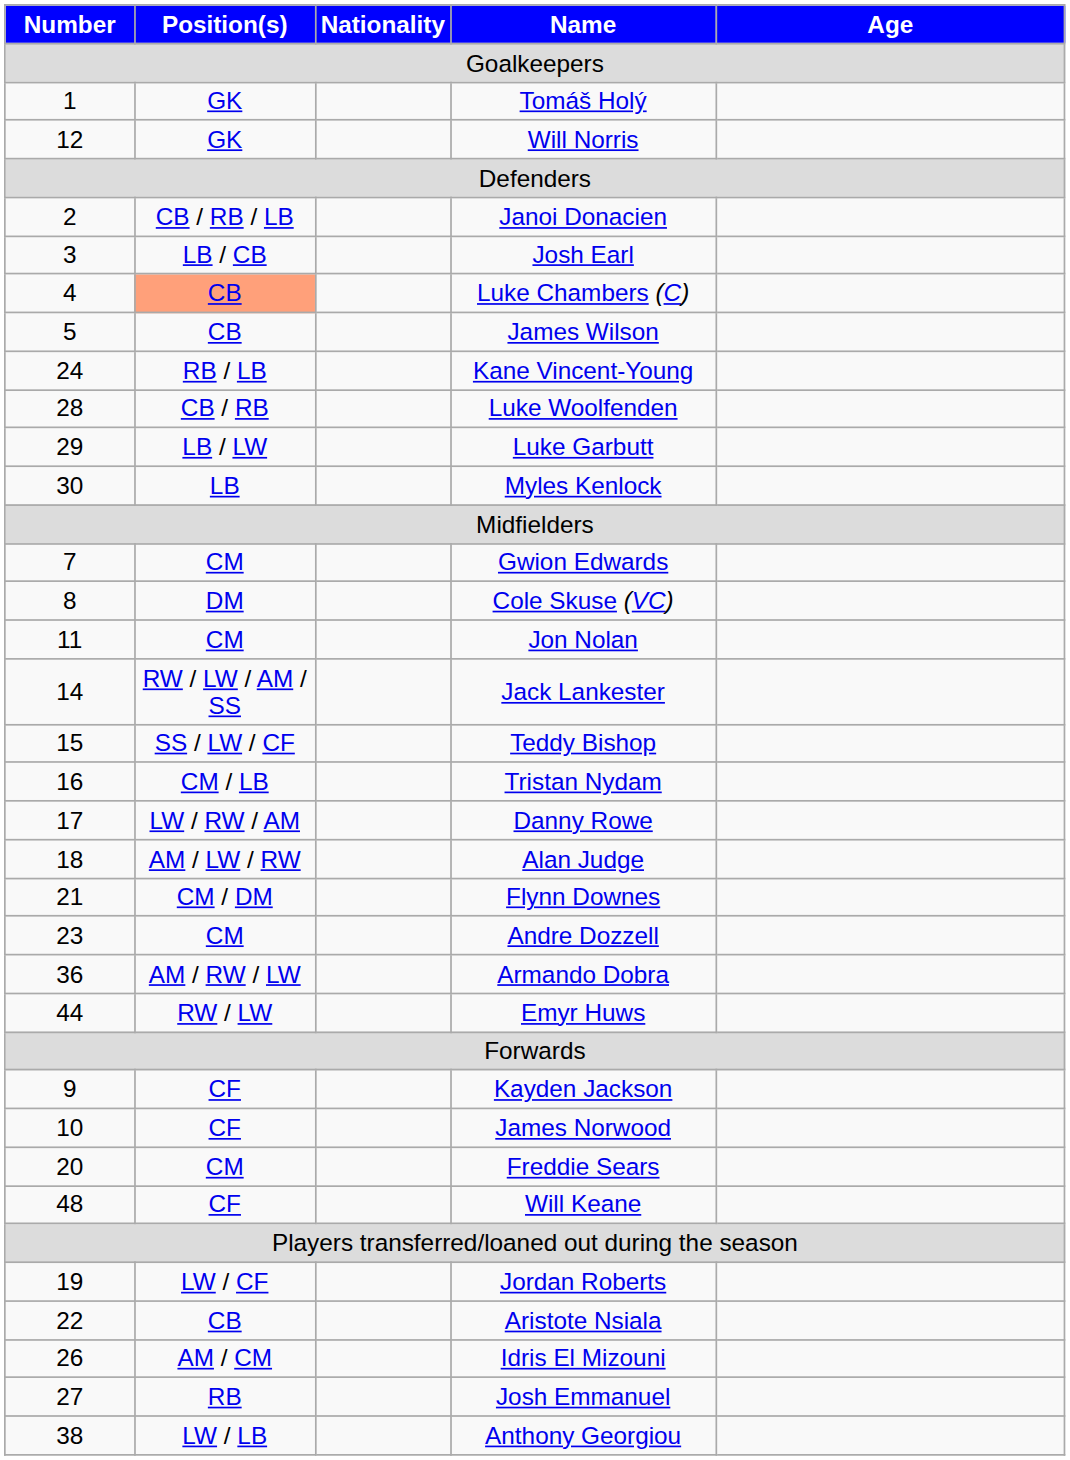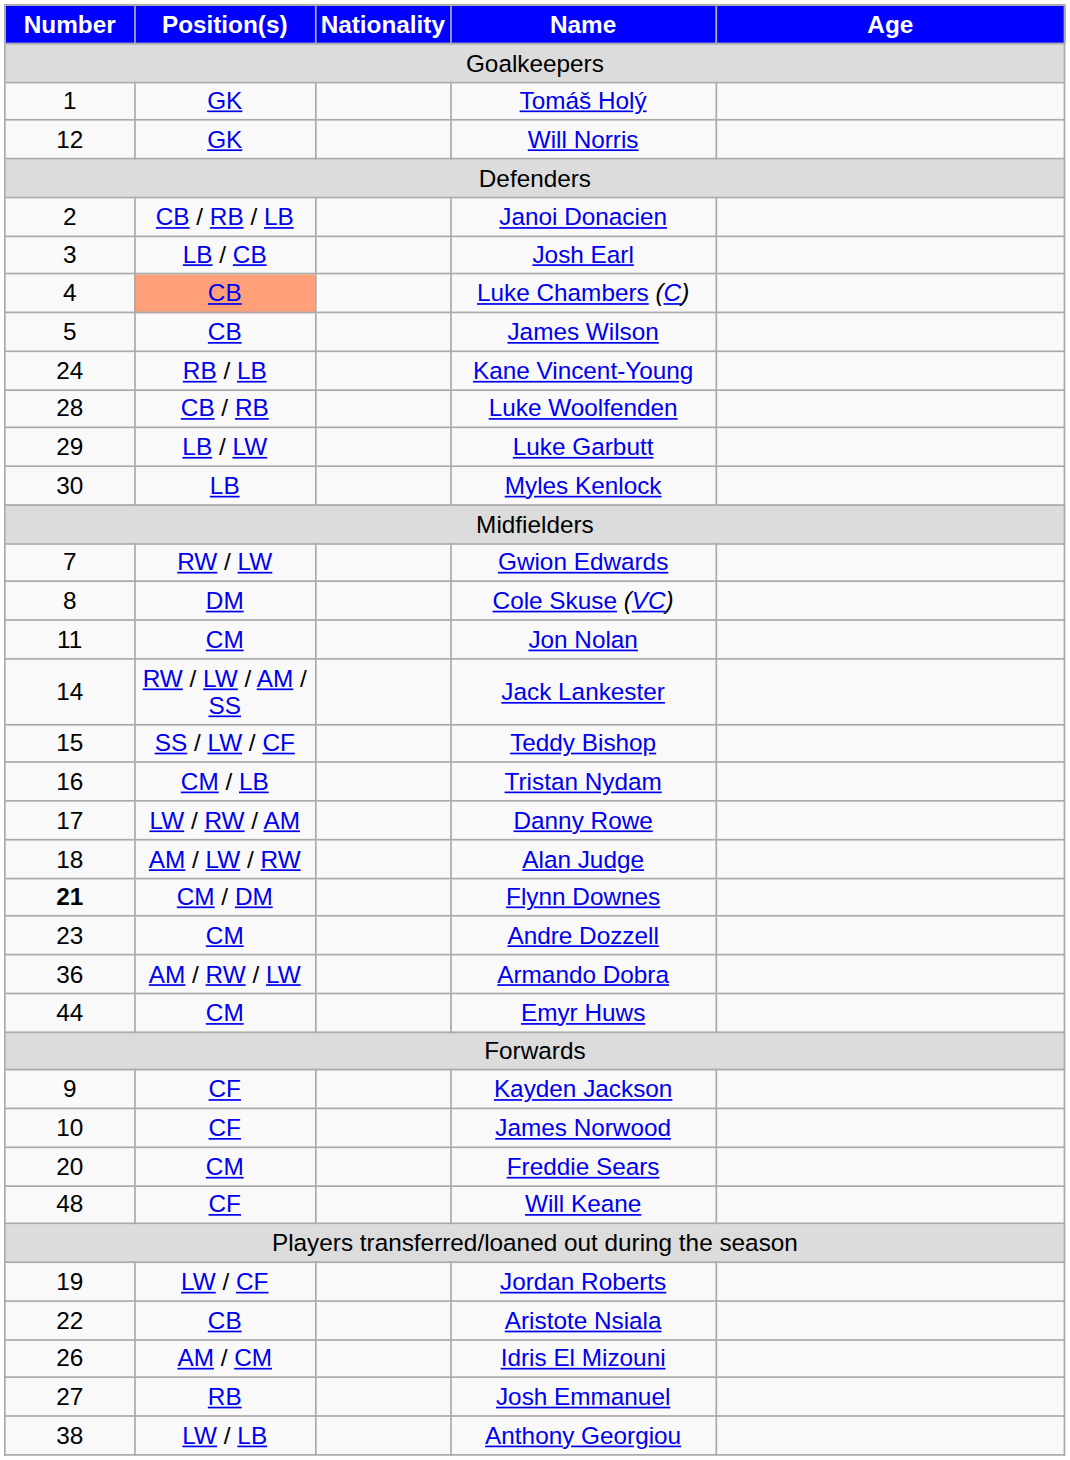 <table class="wikitable"  style="text-align:center; font-size:90%; ">
 <tr>
 <th style="background:blue; color:white; width:70px;">Number</th>
 <th style="background:blue; color:white; width:100px;">Position(s)</th>
 <th style="background:blue; color:white; width:50px;">Nationality</th>
 <th style="background:blue; color:white; width:150px;">Name</th>
 <th style="background:blue; color:white; width:200px;">Age</th>
 </tr>
 <tr>
 <td colspan=14 style=background:#dcdcdc; text-align:center>Goalkeepers</td>
 </tr>
 <tr>
 <td>1</td>
 <td><a href='#'>GK</a></td>
 <td></td>
 <td><a href='#'>Tomáš Holý</a></td>
 <td></td>
 </tr>
 <tr>
 <td>12</td>
 <td><a href='#'>GK</a></td>
 <td></td>
 <td><a href='#'>Will Norris</a></td>
 <td></td>
 </tr>
 <tr>
 <td colspan=14 style=background:#dcdcdc; text-align:center>Defenders</td>
 </tr>
 <tr>
 <td>2</td>
 <td><a href='#'>CB</a> / <a href='#'>RB</a> / <a href='#'>LB</a></td>
 <td></td>
 <td><a href='#'>Janoi Donacien</a></td>
 <td></td>
 </tr>
 <tr>
 <td>3</td>
 <td><a href='#'>LB</a> / <a href='#'>CB</a></td>
 <td></td>
 <td><a href='#'>Josh Earl</a></td>
 <td></td>
 </tr>
 <tr>
 <td>4</td>
 <td style="background: lightsalmon;"><a href='#'>CB</a></td>
 <td></td>
 <td><a href='#'>Luke Chambers</a> <em>(<a href='#'>C</a>)</em></td>
 <td></td>
 </tr>
 <tr>
 <td>5</td>
 <td><a href='#'>CB</a></td>
 <td></td>
 <td><a href='#'>James Wilson</a></td>
 <td></td>
 </tr>
 <tr>
 <td>24</td>
 <td><a href='#'>RB</a> / <a href='#'>LB</a></td>
 <td></td>
 <td><a href='#'>Kane Vincent-Young</a></td>
 <td></td>
 </tr>
 <tr>
 <td>28</td>
 <td><a href='#'>CB</a> / <a href='#'>RB</a></td>
 <td></td>
 <td><a href='#'>Luke Woolfenden</a></td>
 <td></td>
 </tr>
 <tr>
 <td>29</td>
 <td><a href='#'>LB</a> / <a href='#'>LW</a></td>
 <td></td>
 <td><a href='#'>Luke Garbutt</a></td>
 <td></td>
 </tr>
 <tr>
 <td>30</td>
 <td><a href='#'>LB</a></td>
 <td></td>
 <td><a href='#'>Myles Kenlock</a></td>
 <td></td>
 </tr>
 <tr>
 <td colspan=14 style=background:#dcdcdc; text-align:center>Midfielders</td>
 </tr>
 <tr>
 <td>7</td>
-<td><a href='#'>CM</a></td>
+<td><a href='#'>RW</a> / <a href='#'>LW</a></td>
 <td></td>
 <td><a href='#'>Gwion Edwards</a></td>
 <td></td>
 </tr>
 <tr>
 <td>8</td>
 <td><a href='#'>DM</a></td>
 <td></td>
 <td><a href='#'>Cole Skuse</a> <em>(<a href='#'>VC</a>)</em></td>
 <td></td>
 </tr>
 <tr>
 <td>11</td>
 <td><a href='#'>CM</a></td>
 <td></td>
 <td><a href='#'>Jon Nolan</a></td>
 <td></td>
 </tr>
 <tr>
 <td>14</td>
 <td><a href='#'>RW</a> / <a href='#'>LW</a> / <a href='#'>AM</a> / <a href='#'>SS</a></td>
 <td></td>
 <td><a href='#'>Jack Lankester</a></td>
 <td></td>
 </tr>
 <tr>
 <td>15</td>
 <td><a href='#'>SS</a> / <a href='#'>LW</a> / <a href='#'>CF</a></td>
 <td></td>
 <td><a href='#'>Teddy Bishop</a></td>
 <td></td>
 </tr>
 <tr>
 <td>16</td>
 <td><a href='#'>CM</a> / <a href='#'>LB</a></td>
 <td></td>
 <td><a href='#'>Tristan Nydam</a></td>
 <td></td>
 </tr>
 <tr>
 <td>17</td>
 <td><a href='#'>LW</a> / <a href='#'>RW</a> / <a href='#'>AM</a></td>
 <td></td>
 <td><a href='#'>Danny Rowe</a></td>
 <td></td>
 </tr>
 <tr>
 <td>18</td>
 <td><a href='#'>AM</a> / <a href='#'>LW</a> / <a href='#'>RW</a></td>
 <td></td>
 <td><a href='#'>Alan Judge</a></td>
 <td></td>
 </tr>
 <tr>
-<td>21</td>
+<td><strong>21</strong></td>
 <td><a href='#'>CM</a> / <a href='#'>DM</a></td>
 <td></td>
 <td><a href='#'>Flynn Downes</a></td>
 <td></td>
 </tr>
 <tr>
 <td>23</td>
 <td><a href='#'>CM</a></td>
 <td></td>
 <td><a href='#'>Andre Dozzell</a></td>
 <td></td>
 </tr>
 <tr>
 <td>36</td>
 <td><a href='#'>AM</a> / <a href='#'>RW</a> / <a href='#'>LW</a></td>
 <td></td>
 <td><a href='#'>Armando Dobra</a></td>
 <td></td>
 </tr>
 <tr>
 <td>44</td>
-<td><a href='#'>RW</a> / <a href='#'>LW</a></td>
+<td><a href='#'>CM</a></td>
 <td></td>
 <td><a href='#'>Emyr Huws</a></td>
 <td></td>
 </tr>
 <tr>
 <td colspan=14 style=background:#dcdcdc; text-align:center>Forwards</td>
 </tr>
 <tr>
 <td>9</td>
 <td><a href='#'>CF</a></td>
 <td></td>
 <td><a href='#'>Kayden Jackson</a></td>
 <td></td>
 </tr>
 <tr>
 <td>10</td>
 <td><a href='#'>CF</a></td>
 <td></td>
 <td><a href='#'>James Norwood</a></td>
 <td></td>
 </tr>
 <tr>
 <td>20</td>
 <td><a href='#'>CM</a></td>
 <td></td>
 <td><a href='#'>Freddie Sears</a></td>
 <td></td>
 </tr>
 <tr>
 <td>48</td>
 <td><a href='#'>CF</a></td>
 <td></td>
 <td><a href='#'>Will Keane</a></td>
 <td></td>
 </tr>
 <tr>
 <td colspan=14 style=background:#dcdcdc; text-align:center>Players transferred/loaned out during the season</td>
 </tr>
 <tr>
 <td>19</td>
 <td><a href='#'>LW</a> / <a href='#'>CF</a></td>
 <td></td>
 <td><a href='#'>Jordan Roberts</a></td>
 <td></td>
 </tr>
 <tr>
 <td>22</td>
 <td><a href='#'>CB</a></td>
 <td></td>
 <td><a href='#'>Aristote Nsiala</a></td>
 <td></td>
 </tr>
 <tr>
 <td>26</td>
 <td><a href='#'>AM</a> / <a href='#'>CM</a></td>
 <td></td>
 <td><a href='#'>Idris El Mizouni</a></td>
 <td></td>
 </tr>
 <tr>
 <td>27</td>
 <td><a href='#'>RB</a></td>
 <td></td>
 <td><a href='#'>Josh Emmanuel</a></td>
 <td></td>
 </tr>
 <tr>
 <td>38</td>
 <td><a href='#'>LW</a> / <a href='#'>LB</a></td>
 <td></td>
 <td><a href='#'>Anthony Georgiou</a></td>
 <td></td>
 </tr>
 </table>
